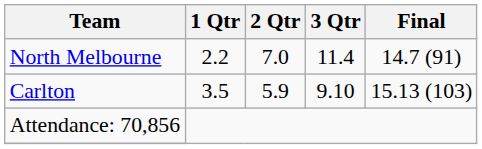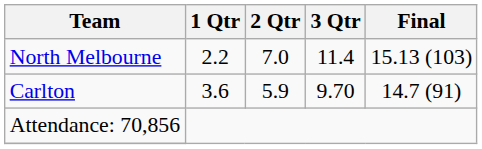 <table class="wikitable">
 <tr>
 <th>Team</th>
 <th>1 Qtr</th>
 <th>2 Qtr</th>
 <th>3 Qtr</th>
 <th>Final</th>
 </tr>
 <tr>
 <td><a href='#'>North Melbourne</a></td>
 <td align=center>2.2</td>
 <td align=center>7.0</td>
 <td align=center>11.4</td>
-<td align=center>14.7 (91)</td>
+<td align=center>15.13 (103)</td>
 </tr>
 <tr>
 <td><a href='#'>Carlton</a></td>
-<td align=center>3.5</td>
+<td align=center>3.6</td>
 <td align=center>5.9</td>
-<td align=center>9.10</td>
-<td align=center>15.13 (103)</td>
+<td align=center>9.70</td>
+<td align=center>14.7 (91)</td>
 </tr>
 <tr>
 <td align=center>Attendance: 70,856</td>
 </tr>
 <tr>
 </tr>
 </table>
